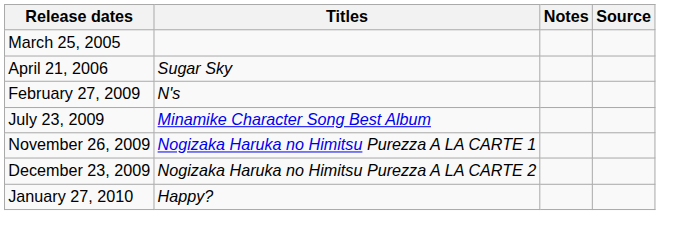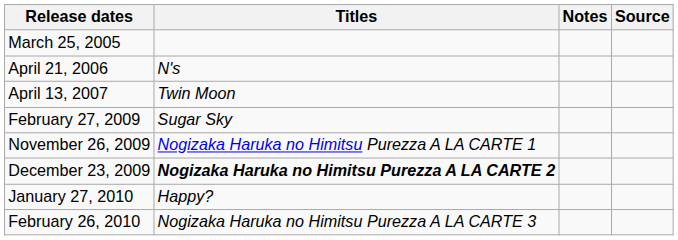 <table class="wikitable sortable">
 <tr>
 <th>Release dates</th>
 <th>Titles</th>
 <th class="unsortable">Notes</th>
 <th class="unsortable">Source</th>
 </tr>
 <tr>
 <td>March 25, 2005</td>
 <td></td>
 <td></td>
 <td></td>
 </tr>
 <tr>
 <td>April 21, 2006</td>
-<td><em>Sugar Sky</em></td>
+<td><em>N's</em></td>
+<td></td>
+<td></td>
+</tr>
+<tr>
+<td>April 13, 2007</td>
+<td><em>Twin Moon</em></td>
 <td></td>
 <td></td>
 </tr>
 <tr>
 <td>February 27, 2009</td>
-<td><em>N's</em></td>
-<td></td>
-<td></td>
-</tr>
-<tr>
-<td>July 23, 2009</td>
-<td><em><a href='#'>Minamike Character Song Best Album</a></em></td>
+<td><em>Sugar Sky</em></td>
 <td></td>
 <td></td>
 </tr>
 <tr>
 <td>November 26, 2009</td>
 <td><em><a href='#'>Nogizaka Haruka no Himitsu</a> Purezza A LA CARTE 1</em></td>
 <td></td>
 <td></td>
 </tr>
 <tr>
 <td>December 23, 2009</td>
-<td><em>Nogizaka Haruka no Himitsu Purezza A LA CARTE 2</em></td>
+<td><strong><em>Nogizaka Haruka no Himitsu Purezza A LA CARTE 2</em></strong></td>
 <td></td>
 <td></td>
 </tr>
 <tr>
 <td>January 27, 2010</td>
 <td><em>Happy?</em></td>
 <td></td>
 <td></td>
 </tr>
+<tr>
+<td>February 26, 2010</td>
+<td><em>Nogizaka Haruka no Himitsu Purezza A LA CARTE 3</em></td>
+<td></td>
+<td></td>
+</tr>
 </table>
